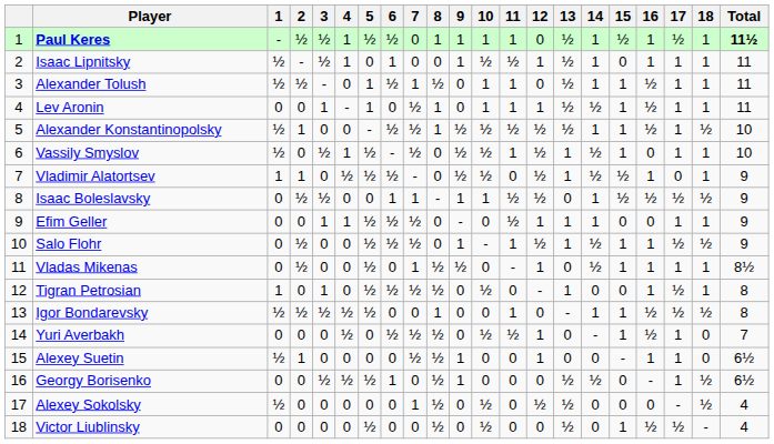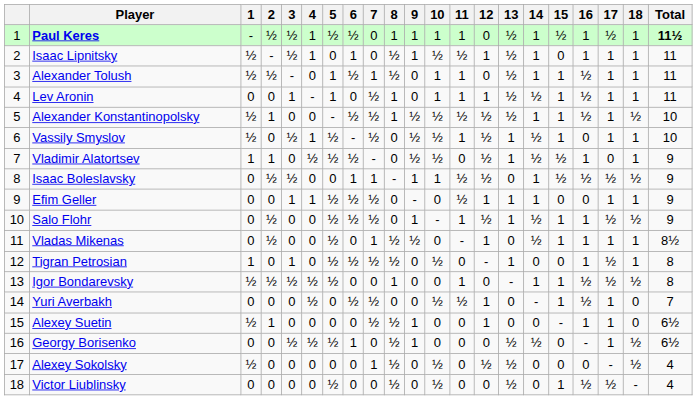 <table class="wikitable" border="1" width="850px">
 <tr>
 <th></th>
 <th>Player</th>
 <th>1</th>
 <th>2</th>
 <th>3</th>
 <th>4</th>
 <th>5</th>
 <th>6</th>
 <th>7</th>
 <th>8</th>
 <th>9</th>
 <th>10</th>
 <th>11</th>
 <th>12</th>
 <th>13</th>
 <th>14</th>
 <th>15</th>
 <th>16</th>
 <th>17</th>
 <th>18</th>
 <th>Total</th>
 </tr>
 <tr align=center style="background:#ccffcc;">
 <td>1</td>
 <td align=left> <strong><a href='#'>Paul Keres</a></strong></td>
 <td>-</td>
 <td>½</td>
 <td>½</td>
 <td>1</td>
 <td>½</td>
 <td>½</td>
 <td>0</td>
 <td>1</td>
 <td>1</td>
 <td>1</td>
 <td>1</td>
 <td>0</td>
 <td>½</td>
 <td>1</td>
 <td>½</td>
 <td>1</td>
 <td>½</td>
 <td>1</td>
 <td align=center><strong>11½</strong></td>
 </tr>
 <tr align=center>
 <td>2</td>
 <td align=left> <a href='#'>Isaac Lipnitsky</a></td>
 <td>½</td>
 <td>-</td>
 <td>½</td>
 <td>1</td>
 <td>0</td>
 <td>1</td>
 <td>0</td>
-<td>0</td>
+<td>½</td>
 <td>1</td>
 <td>½</td>
 <td>½</td>
 <td>1</td>
 <td>½</td>
 <td>1</td>
 <td>0</td>
 <td>1</td>
 <td>1</td>
 <td>1</td>
 <td align=center>11</td>
 </tr>
 <tr align=center>
 <td>3</td>
 <td align=left> <a href='#'>Alexander Tolush</a></td>
 <td>½</td>
 <td>½</td>
 <td>-</td>
 <td>0</td>
 <td>1</td>
 <td>½</td>
 <td>1</td>
 <td>½</td>
 <td>0</td>
 <td>1</td>
 <td>1</td>
 <td>0</td>
 <td>½</td>
 <td>1</td>
 <td>1</td>
 <td>½</td>
 <td>1</td>
 <td>1</td>
 <td align=center>11</td>
 </tr>
 <tr align=center>
 <td>4</td>
 <td align=left> <a href='#'>Lev Aronin</a></td>
 <td>0</td>
 <td>0</td>
 <td>1</td>
 <td>-</td>
 <td>1</td>
 <td>0</td>
 <td>½</td>
 <td>1</td>
 <td>0</td>
 <td>1</td>
 <td>1</td>
 <td>1</td>
 <td>½</td>
 <td>½</td>
 <td>1</td>
 <td>½</td>
 <td>1</td>
 <td>1</td>
 <td align=center>11</td>
 </tr>
 <tr align=center>
 <td>5</td>
 <td align=left> <a href='#'>Alexander Konstantinopolsky</a></td>
 <td>½</td>
 <td>1</td>
 <td>0</td>
 <td>0</td>
 <td>-</td>
 <td>½</td>
 <td>½</td>
 <td>1</td>
 <td>½</td>
 <td>½</td>
 <td>½</td>
 <td>½</td>
 <td>½</td>
 <td>1</td>
 <td>1</td>
 <td>½</td>
 <td>1</td>
 <td>½</td>
 <td align=center>10</td>
 </tr>
 <tr align=center>
 <td>6</td>
 <td align=left> <a href='#'>Vassily Smyslov</a></td>
 <td>½</td>
 <td>0</td>
 <td>½</td>
 <td>1</td>
 <td>½</td>
 <td>-</td>
 <td>½</td>
 <td>0</td>
 <td>½</td>
 <td>½</td>
 <td>1</td>
 <td>½</td>
 <td>1</td>
 <td>½</td>
 <td>1</td>
 <td>0</td>
 <td>1</td>
 <td>1</td>
 <td align=center>10</td>
 </tr>
 <tr align=center>
 <td>7</td>
 <td align=left> <a href='#'>Vladimir Alatortsev</a></td>
 <td>1</td>
 <td>1</td>
 <td>0</td>
 <td>½</td>
 <td>½</td>
 <td>½</td>
 <td>-</td>
 <td>0</td>
 <td>½</td>
 <td>½</td>
 <td>0</td>
 <td>½</td>
 <td>1</td>
 <td>½</td>
 <td>½</td>
 <td>1</td>
 <td>0</td>
 <td>1</td>
 <td align=center>9</td>
 </tr>
 <tr align=center>
 <td>8</td>
 <td align=left> <a href='#'>Isaac Boleslavsky</a></td>
 <td>0</td>
 <td>½</td>
 <td>½</td>
 <td>0</td>
 <td>0</td>
 <td>1</td>
 <td>1</td>
 <td>-</td>
 <td>1</td>
 <td>1</td>
 <td>½</td>
 <td>½</td>
 <td>0</td>
 <td>1</td>
 <td>½</td>
 <td>½</td>
 <td>½</td>
 <td>½</td>
 <td align=center>9</td>
 </tr>
 <tr align=center>
 <td>9</td>
 <td align=left> <a href='#'>Efim Geller</a></td>
 <td>0</td>
 <td>0</td>
 <td>1</td>
 <td>1</td>
 <td>½</td>
 <td>½</td>
 <td>½</td>
 <td>0</td>
 <td>-</td>
 <td>0</td>
 <td>½</td>
 <td>1</td>
 <td>1</td>
 <td>1</td>
 <td>0</td>
 <td>0</td>
 <td>1</td>
 <td>1</td>
 <td align=center>9</td>
 </tr>
 <tr align=center>
 <td>10</td>
 <td align=left> <a href='#'>Salo Flohr</a></td>
 <td>0</td>
 <td>½</td>
 <td>0</td>
 <td>0</td>
 <td>½</td>
 <td>½</td>
 <td>½</td>
 <td>0</td>
 <td>1</td>
 <td>-</td>
 <td>1</td>
 <td>½</td>
 <td>1</td>
 <td>½</td>
 <td>1</td>
 <td>1</td>
 <td>½</td>
 <td>½</td>
 <td align=center>9</td>
 </tr>
 <tr align=center>
 <td>11</td>
 <td align=left> <a href='#'>Vladas Mikenas</a></td>
 <td>0</td>
 <td>½</td>
 <td>0</td>
 <td>0</td>
 <td>½</td>
 <td>0</td>
 <td>1</td>
 <td>½</td>
 <td>½</td>
 <td>0</td>
 <td>-</td>
 <td>1</td>
 <td>0</td>
 <td>½</td>
 <td>1</td>
 <td>1</td>
 <td>1</td>
 <td>1</td>
 <td align=center>8½</td>
 </tr>
 <tr align=center>
 <td>12</td>
 <td align=left> <a href='#'>Tigran Petrosian</a></td>
 <td>1</td>
 <td>0</td>
 <td>1</td>
 <td>0</td>
 <td>½</td>
 <td>½</td>
 <td>½</td>
 <td>½</td>
 <td>0</td>
 <td>½</td>
 <td>0</td>
 <td>-</td>
 <td>1</td>
 <td>0</td>
 <td>0</td>
 <td>1</td>
 <td>½</td>
 <td>1</td>
 <td align=center>8</td>
 </tr>
 <tr align=center>
 <td>13</td>
 <td align=left> <a href='#'>Igor Bondarevsky</a></td>
 <td>½</td>
 <td>½</td>
 <td>½</td>
 <td>½</td>
 <td>½</td>
 <td>0</td>
 <td>0</td>
 <td>1</td>
 <td>0</td>
 <td>0</td>
 <td>1</td>
 <td>0</td>
 <td>-</td>
 <td>1</td>
 <td>1</td>
 <td>½</td>
 <td>½</td>
 <td>½</td>
 <td align=center>8</td>
 </tr>
 <tr align=center>
 <td>14</td>
 <td align=left> <a href='#'>Yuri Averbakh</a></td>
 <td>0</td>
 <td>0</td>
 <td>0</td>
 <td>½</td>
 <td>0</td>
 <td>½</td>
 <td>½</td>
-<td>½</td>
+<td>0</td>
 <td>0</td>
 <td>½</td>
 <td>½</td>
 <td>1</td>
 <td>0</td>
 <td>-</td>
 <td>1</td>
 <td>½</td>
 <td>1</td>
 <td>0</td>
 <td align=center>7</td>
 </tr>
 <tr align=center>
 <td>15</td>
 <td align=left> <a href='#'>Alexey Suetin</a></td>
 <td>½</td>
 <td>1</td>
 <td>0</td>
 <td>0</td>
 <td>0</td>
 <td>0</td>
 <td>½</td>
 <td>½</td>
 <td>1</td>
 <td>0</td>
 <td>0</td>
 <td>1</td>
 <td>0</td>
 <td>0</td>
 <td>-</td>
 <td>1</td>
 <td>1</td>
 <td>0</td>
 <td align=center>6½</td>
 </tr>
 <tr align=center>
 <td>16</td>
 <td align=left> <a href='#'>Georgy Borisenko</a></td>
 <td>0</td>
 <td>0</td>
 <td>½</td>
 <td>½</td>
 <td>½</td>
 <td>1</td>
 <td>0</td>
 <td>½</td>
 <td>1</td>
 <td>0</td>
 <td>0</td>
 <td>0</td>
 <td>½</td>
 <td>½</td>
 <td>0</td>
 <td>-</td>
 <td>1</td>
 <td>½</td>
 <td align=center>6½</td>
 </tr>
 <tr align=center>
 <td>17</td>
 <td align=left> <a href='#'>Alexey Sokolsky</a></td>
 <td>½</td>
 <td>0</td>
 <td>0</td>
 <td>0</td>
 <td>0</td>
 <td>0</td>
 <td>1</td>
 <td>½</td>
 <td>0</td>
 <td>½</td>
 <td>0</td>
 <td>½</td>
 <td>½</td>
 <td>0</td>
 <td>0</td>
 <td>0</td>
 <td>-</td>
 <td>½</td>
 <td align=center>4</td>
 </tr>
 <tr align=center>
 <td>18</td>
 <td align=left> <a href='#'>Victor Liublinsky</a></td>
 <td>0</td>
 <td>0</td>
 <td>0</td>
 <td>0</td>
 <td>½</td>
 <td>0</td>
 <td>0</td>
 <td>½</td>
 <td>0</td>
 <td>½</td>
 <td>0</td>
 <td>0</td>
 <td>½</td>
 <td>0</td>
 <td>1</td>
 <td>½</td>
 <td>½</td>
 <td>-</td>
 <td align=center>4</td>
 </tr>
 </table>
